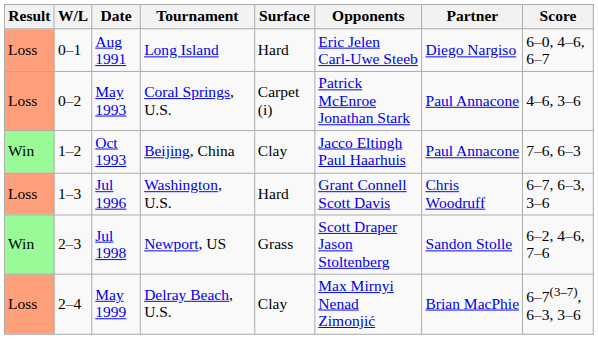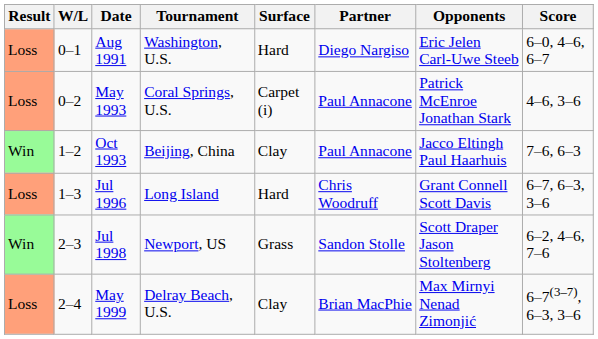 <table class="wikitable">
 <tr>
 <th style="width:45px">Result</th>
 <th style="width:30px" class="unsortable">W/L</th>
 <th style="width:65px">Date</th>
 <th style="width:160px">Tournament</th>
 <th style="width:60px">Surface</th>
+<th style="width:160px">Partner</th>
 <th style="width:160px">Opponents</th>
-<th style="width:160px">Partner</th>
 <th style="width:120px" class="unsortable">Score</th>
 </tr>
 <tr>
 <td style="background:#ffa07a;">Loss</td>
 <td>0–1</td>
 <td><a href='#'>Aug 1991</a></td>
-<td><a href='#'>Long Island</a></td>
+<td><a href='#'>Washington</a>, U.S.</td>
 <td>Hard</td>
+<td> <a href='#'>Diego Nargiso</a></td>
 <td> <a href='#'>Eric Jelen</a><br> <a href='#'>Carl-Uwe Steeb</a></td>
-<td> <a href='#'>Diego Nargiso</a></td>
 <td>6–0, 4–6, 6–7</td>
 </tr>
 <tr>
 <td style="background:#ffa07a;">Loss</td>
 <td>0–2</td>
 <td><a href='#'>May 1993</a></td>
 <td><a href='#'>Coral Springs</a>, U.S.</td>
 <td>Carpet (i)</td>
+<td> <a href='#'>Paul Annacone</a></td>
 <td> <a href='#'>Patrick McEnroe</a> <br>  <a href='#'>Jonathan Stark</a></td>
-<td> <a href='#'>Paul Annacone</a></td>
 <td>4–6, 3–6</td>
 </tr>
 <tr>
 <td style="background:#98fb98;">Win</td>
 <td>1–2</td>
 <td><a href='#'>Oct 1993</a></td>
 <td><a href='#'>Beijing</a>, China</td>
 <td>Clay</td>
+<td> <a href='#'>Paul Annacone</a></td>
 <td> <a href='#'>Jacco Eltingh</a> <br>  <a href='#'>Paul Haarhuis</a></td>
-<td> <a href='#'>Paul Annacone</a></td>
 <td>7–6, 6–3</td>
 </tr>
 <tr>
 <td style="background:#ffa07a;">Loss</td>
 <td>1–3</td>
 <td><a href='#'>Jul 1996</a></td>
-<td><a href='#'>Washington</a>, U.S.</td>
+<td><a href='#'>Long Island</a></td>
 <td>Hard</td>
+<td> <a href='#'>Chris Woodruff</a></td>
 <td> <a href='#'>Grant Connell</a><br> <a href='#'>Scott Davis</a></td>
-<td> <a href='#'>Chris Woodruff</a></td>
 <td>6–7, 6–3, 3–6</td>
 </tr>
 <tr>
 <td style="background:#98fb98;">Win</td>
 <td>2–3</td>
 <td><a href='#'>Jul 1998</a></td>
 <td><a href='#'>Newport</a>, US</td>
 <td>Grass</td>
+<td> <a href='#'>Sandon Stolle</a></td>
 <td> <a href='#'>Scott Draper</a> <br>  <a href='#'>Jason Stoltenberg</a></td>
-<td> <a href='#'>Sandon Stolle</a></td>
 <td>6–2, 4–6, 7–6</td>
 </tr>
 <tr>
 <td style="background:#ffa07a;">Loss</td>
 <td>2–4</td>
 <td><a href='#'>May 1999</a></td>
 <td><a href='#'>Delray Beach</a>, U.S.</td>
 <td>Clay</td>
+<td> <a href='#'>Brian MacPhie</a></td>
 <td> <a href='#'>Max Mirnyi</a> <br>  <a href='#'>Nenad Zimonjić</a></td>
-<td> <a href='#'>Brian MacPhie</a></td>
 <td>6–7<sup>(3–7)</sup>, 6–3, 3–6</td>
 </tr>
 </table>
